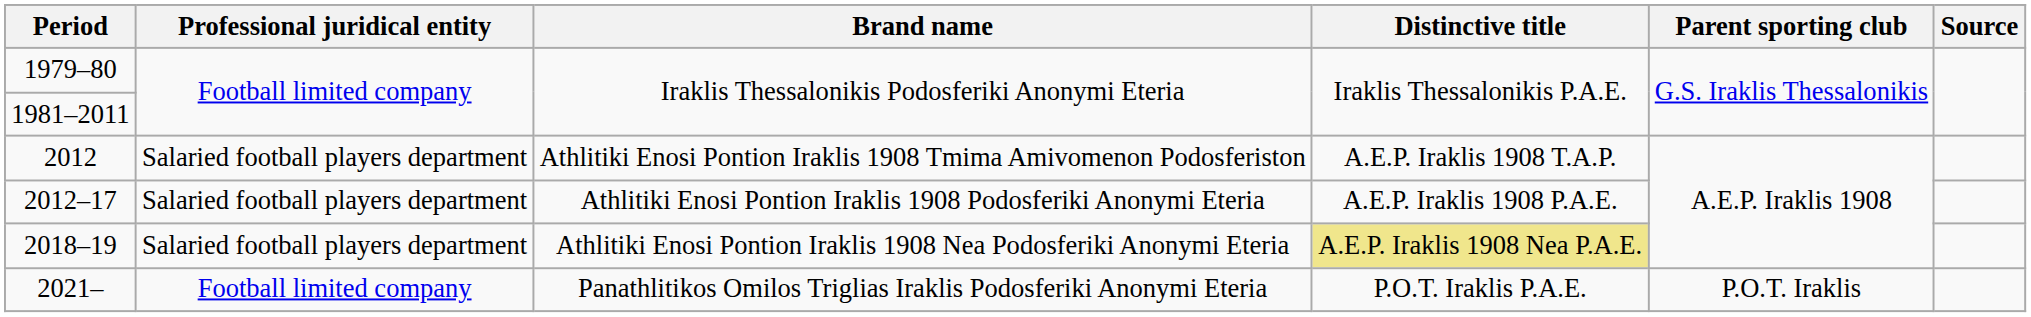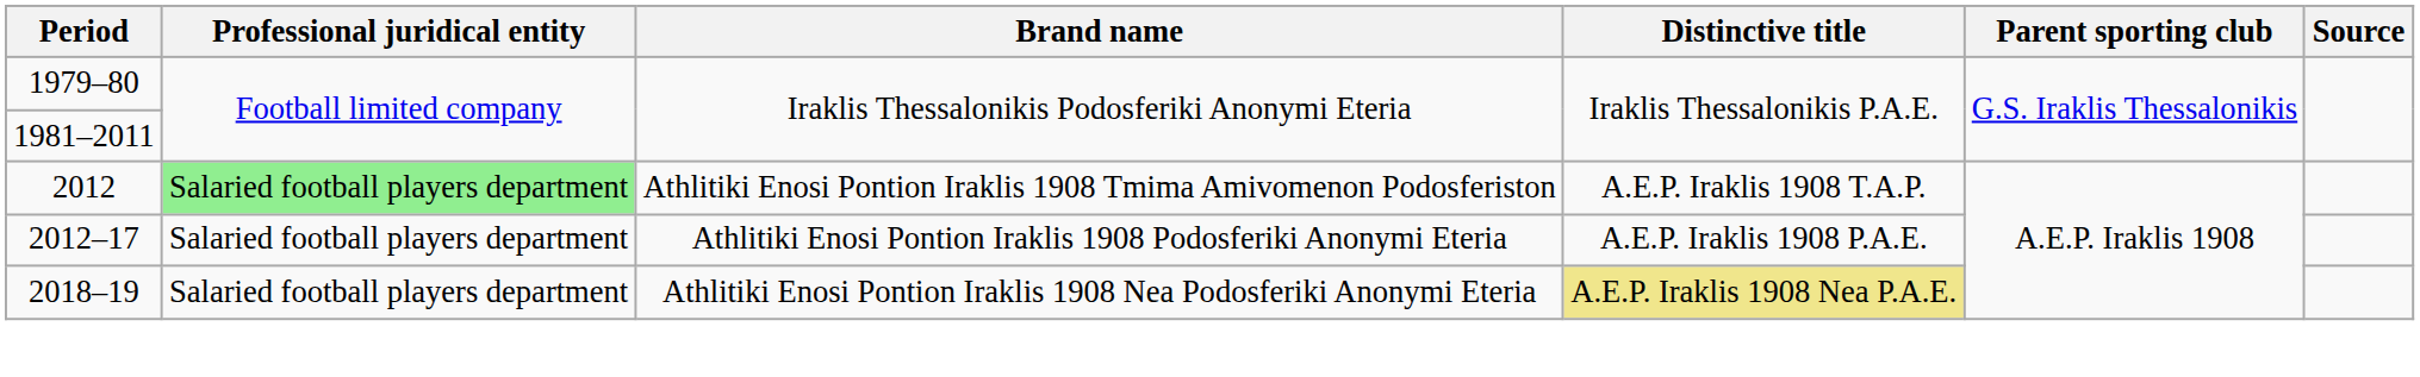 <table class="wikitable plainrowheaders sticky-header-multi sortable" style="text-align:center; margin:0px; margin-top:2px; font-size:85%; width=500px">
 <tr>
 <th>Period</th>
 <th>Professional juridical entity</th>
 <th>Brand name</th>
 <th>Distinctive title</th>
 <th>Parent sporting club</th>
 <th>Source</th>
 </tr>
 <tr>
 <td>1979–80</td>
 <td rowspan="2"><a href='#'>Football limited company</a></td>
 <td rowspan="2">Iraklis Thessalonikis Podosferiki Anonymi Eteria</td>
 <td rowspan="2">Iraklis Thessalonikis P.A.E.</td>
 <td rowspan="2"><a href='#'>G.S. Iraklis Thessalonikis</a></td>
 <td rowspan="2"></td>
 </tr>
 <tr>
 <td>1981–2011</td>
 </tr>
 <tr>
 <td>2012</td>
-<td>Salaried football players department</td>
+<td style="background: lightgreen;">Salaried football players department</td>
 <td>Athlitiki Enosi Pontion Iraklis 1908 Tmima Amivomenon Podosferiston</td>
 <td>A.E.P. Iraklis 1908 T.A.P.</td>
 <td rowspan="3">A.E.P. Iraklis 1908</td>
 <td></td>
 </tr>
 <tr>
 <td>2012–17</td>
 <td>Salaried football players department</td>
 <td>Athlitiki Enosi Pontion Iraklis 1908 Podosferiki Anonymi Eteria</td>
 <td>A.E.P. Iraklis 1908 P.A.E.</td>
 <td></td>
 </tr>
 <tr>
 <td>2018–19</td>
 <td>Salaried football players department</td>
 <td>Athlitiki Enosi Pontion Iraklis 1908 Nea Podosferiki Anonymi Eteria</td>
 <td style="background: khaki;">A.E.P. Iraklis 1908 Nea P.A.E.</td>
 <td></td>
 </tr>
-<tr>
-<td>2021–</td>
-<td><a href='#'>Football limited company</a></td>
-<td>Panathlitikos Omilos Triglias Iraklis Podosferiki Anonymi Eteria</td>
-<td>P.O.T. Iraklis P.A.E.</td>
-<td>P.O.T. Iraklis</td>
-<td></td>
-</tr>
 </table>
